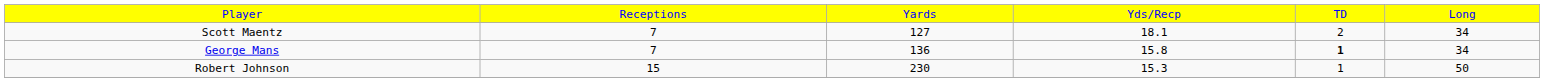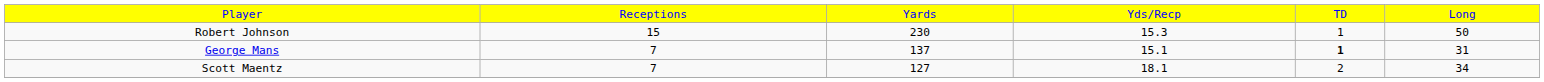 <table class="wikitable" width="90%">
 <tr align="center" style="background:yellow;color:blue;">
 <td>Player</td>
 <td>Receptions</td>
 <td>Yards</td>
 <td>Yds/Recp</td>
 <td>TD</td>
 <td>Long</td>
 </tr>
 <tr align="center" bgcolor="">
+<td>Robert Johnson</td>
+<td>15</td>
+<td>230</td>
+<td>15.3</td>
+<td>1</td>
+<td>50</td>
+</tr>
+<tr align="center" bgcolor="">
+<td><a href='#'>George Mans</a></td>
+<td>7</td>
+<td>137</td>
+<td>15.1</td>
+<td><strong>1</strong></td>
+<td>31</td>
+</tr>
+<tr align="center" bgcolor="">
 <td>Scott Maentz</td>
 <td>7</td>
 <td>127</td>
 <td>18.1</td>
 <td>2</td>
 <td>34</td>
 </tr>
-<tr align="center" bgcolor="">
-<td><a href='#'>George Mans</a></td>
-<td>7</td>
-<td>136</td>
-<td>15.8</td>
-<td><strong>1</strong></td>
-<td>34</td>
-</tr>
-<tr align="center" bgcolor="">
-<td>Robert Johnson</td>
-<td>15</td>
-<td>230</td>
-<td>15.3</td>
-<td>1</td>
-<td>50</td>
-</tr>
 <tr>
 </tr>
 </table>
